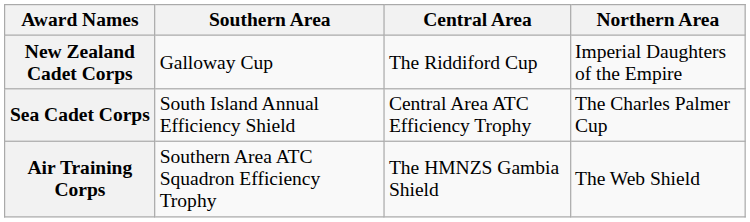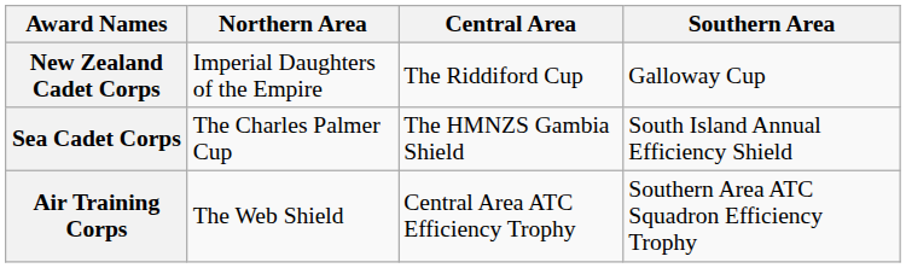 <table class="wikitable">
 <tr>
 <th>Award Names</th>
+<th>Northern Area</th>
+<th>Central Area</th>
 <th>Southern Area</th>
-<th>Central Area</th>
-<th>Northern Area</th>
 </tr>
 <tr>
 <th>New Zealand Cadet Corps</th>
+<td>Imperial Daughters of the Empire</td>
+<td>The Riddiford Cup</td>
 <td>Galloway Cup</td>
-<td>The Riddiford Cup</td>
-<td>Imperial Daughters of the Empire</td>
 </tr>
 <tr>
 <th>Sea Cadet Corps</th>
+<td>The Charles Palmer Cup</td>
+<td>The HMNZS Gambia Shield</td>
 <td>South Island Annual Efficiency Shield</td>
-<td>Central Area ATC Efficiency Trophy</td>
-<td>The Charles Palmer Cup</td>
 </tr>
 <tr>
 <th>Air Training Corps</th>
+<td>The Web Shield</td>
+<td>Central Area ATC Efficiency Trophy</td>
 <td>Southern Area ATC Squadron Efficiency Trophy</td>
-<td>The HMNZS Gambia Shield</td>
-<td>The Web Shield</td>
 </tr>
 </table>
